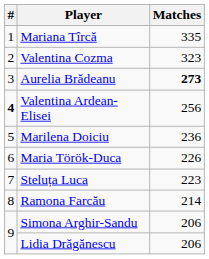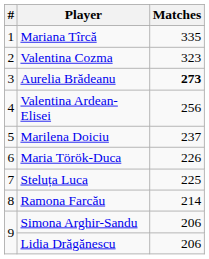 <table class="wikitable sortable" style="text-align: right;">
 <tr>
 <th>#</th>
 <th width="150px">Player</th>
 <th>Matches</th>
 </tr>
 <tr>
 <td style="text-align: right;">1</td>
 <td style="text-align: left;"><a href='#'>Mariana Tîrcă</a></td>
 <td>335</td>
 </tr>
 <tr>
 <td style="text-align: right;">2</td>
 <td style="text-align: left;"><a href='#'>Valentina Cozma</a></td>
 <td>323</td>
 </tr>
 <tr>
 <td style="text-align: right;">3</td>
 <td style="text-align: left;"><a href='#'>Aurelia Brădeanu</a></td>
 <td><strong>273</strong></td>
 </tr>
 <tr>
-<td style="text-align: right;"><strong>4</strong></td>
+<td style="text-align: right;">4</td>
 <td style="text-align: left;"><a href='#'>Valentina Ardean-Elisei</a></td>
 <td>256</td>
 </tr>
 <tr>
 <td style="text-align: right;">5</td>
 <td style="text-align: left;"><a href='#'>Marilena Doiciu</a></td>
-<td>236</td>
+<td>237</td>
 </tr>
 <tr>
 <td style="text-align: right;">6</td>
 <td style="text-align: left;"><a href='#'>Maria Török-Duca</a></td>
 <td>226</td>
 </tr>
 <tr>
 <td style="text-align: right;">7</td>
 <td style="text-align: left;"><a href='#'>Steluța Luca</a></td>
-<td>223</td>
+<td>225</td>
 </tr>
 <tr>
 <td style="text-align: right;">8</td>
 <td style="text-align: left;"><a href='#'>Ramona Farcău</a></td>
 <td>214</td>
 </tr>
 <tr>
 <td rowspan="2" style="text-align: right;">9</td>
 <td style="text-align: left;"><a href='#'>Simona Arghir-Sandu</a></td>
 <td>206</td>
 </tr>
 <tr>
 <td style="text-align: left;"><a href='#'>Lidia Drăgănescu</a></td>
 <td>206</td>
 </tr>
 </table>
